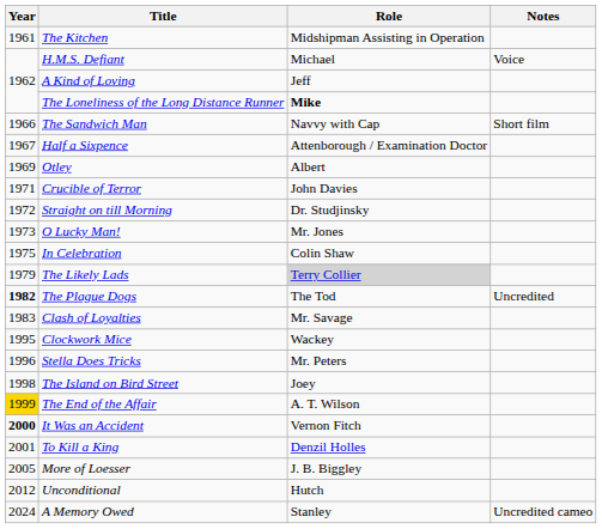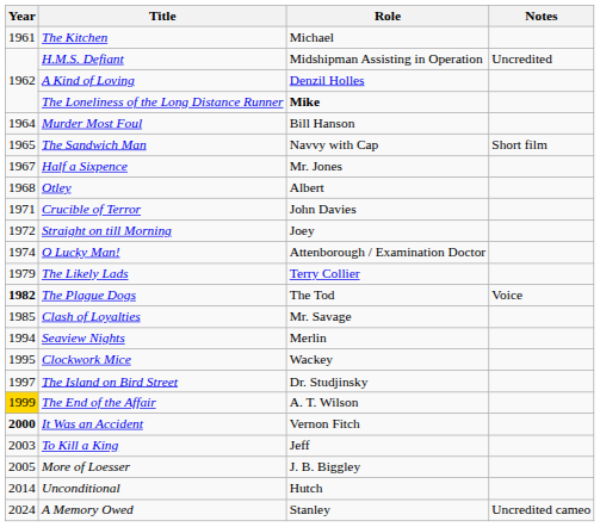 <table class="wikitable sortable">
 <tr>
 <th>Year</th>
 <th>Title</th>
 <th>Role</th>
 <th>Notes</th>
 </tr>
 <tr>
 <td>1961</td>
 <td><em><a href='#'>The Kitchen</a></em></td>
-<td>Midshipman Assisting in Operation</td>
+<td>Michael</td>
 <td></td>
 </tr>
 <tr>
 <td rowspan="3">1962</td>
 <td><em><a href='#'>H.M.S. Defiant</a></em></td>
-<td>Michael</td>
-<td>Voice</td>
+<td>Midshipman Assisting in Operation</td>
+<td>Uncredited</td>
 </tr>
 <tr>
 <td><em><a href='#'>A Kind of Loving</a></em></td>
-<td>Jeff</td>
+<td><a href='#'>Denzil Holles</a></td>
 <td></td>
 </tr>
 <tr>
 <td><em><a href='#'>The Loneliness of the Long Distance Runner</a></em></td>
 <td><strong>Mike</strong></td>
 <td></td>
 </tr>
 <tr>
-<td>1966</td>
+<td>1964</td>
+<td><em><a href='#'>Murder Most Foul</a></em></td>
+<td>Bill Hanson</td>
+<td></td>
+</tr>
+<tr>
+<td>1965</td>
 <td><em><a href='#'>The Sandwich Man</a></em></td>
 <td>Navvy with Cap</td>
 <td>Short film</td>
 </tr>
 <tr>
 <td>1967</td>
 <td><em><a href='#'>Half a Sixpence</a></em></td>
-<td>Attenborough / Examination Doctor</td>
+<td>Mr. Jones</td>
 <td></td>
 </tr>
 <tr>
-<td>1969</td>
+<td>1968</td>
 <td><em><a href='#'>Otley</a></em></td>
 <td>Albert</td>
 <td></td>
 </tr>
 <tr>
 <td>1971</td>
 <td><em><a href='#'>Crucible of Terror</a></em></td>
 <td>John Davies</td>
 <td></td>
 </tr>
 <tr>
 <td>1972</td>
 <td><em><a href='#'>Straight on till Morning</a></em></td>
-<td>Dr. Studjinsky</td>
+<td>Joey</td>
 <td></td>
 </tr>
 <tr>
-<td>1973</td>
+<td>1974</td>
 <td><em><a href='#'>O Lucky Man!</a></em></td>
-<td>Mr. Jones</td>
-<td></td>
-</tr>
-<tr>
-<td>1975</td>
-<td><em><a href='#'>In Celebration</a></em></td>
-<td>Colin Shaw</td>
+<td>Attenborough / Examination Doctor</td>
 <td></td>
 </tr>
 <tr>
 <td>1979</td>
 <td><em><a href='#'>The Likely Lads</a></em></td>
-<td style="background: lightgrey;"><a href='#'>Terry Collier</a></td>
+<td><a href='#'>Terry Collier</a></td>
 <td></td>
 </tr>
 <tr>
 <td><strong>1982</strong></td>
 <td><em><a href='#'>The Plague Dogs</a></em></td>
 <td>The Tod</td>
-<td>Uncredited</td>
+<td>Voice</td>
 </tr>
 <tr>
-<td>1983</td>
+<td>1985</td>
 <td><em><a href='#'>Clash of Loyalties</a></em></td>
 <td>Mr. Savage</td>
+<td></td>
+</tr>
+<tr>
+<td>1994</td>
+<td><em><a href='#'>Seaview Nights</a></em></td>
+<td>Merlin</td>
 <td></td>
 </tr>
 <tr>
 <td>1995</td>
 <td><em><a href='#'>Clockwork Mice</a></em></td>
 <td>Wackey</td>
 <td></td>
 </tr>
 <tr>
-<td>1996</td>
-<td><em><a href='#'>Stella Does Tricks</a></em></td>
-<td>Mr. Peters</td>
-<td></td>
-</tr>
-<tr>
-<td>1998</td>
+<td>1997</td>
 <td><em><a href='#'>The Island on Bird Street</a></em></td>
-<td>Joey</td>
+<td>Dr. Studjinsky</td>
 <td></td>
 </tr>
 <tr>
 <td style="background: gold;">1999</td>
 <td><em><a href='#'>The End of the Affair</a></em></td>
 <td>A. T. Wilson</td>
 <td></td>
 </tr>
 <tr>
 <td><strong>2000</strong></td>
 <td><em><a href='#'>It Was an Accident</a></em></td>
 <td>Vernon Fitch</td>
 <td></td>
 </tr>
 <tr>
-<td>2001</td>
+<td>2003</td>
 <td><em><a href='#'>To Kill a King</a></em></td>
-<td><a href='#'>Denzil Holles</a></td>
+<td>Jeff</td>
 <td></td>
 </tr>
 <tr>
 <td>2005</td>
 <td><em>More of Loesser</em></td>
 <td>J. B. Biggley</td>
 <td></td>
 </tr>
 <tr>
-<td>2012</td>
+<td>2014</td>
 <td><em>Unconditional</em></td>
 <td>Hutch</td>
 <td></td>
 </tr>
 <tr>
 <td>2024</td>
 <td><em>A Memory Owed</em></td>
 <td>Stanley</td>
 <td>Uncredited cameo</td>
 </tr>
 </table>
